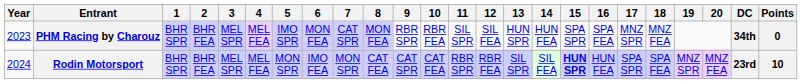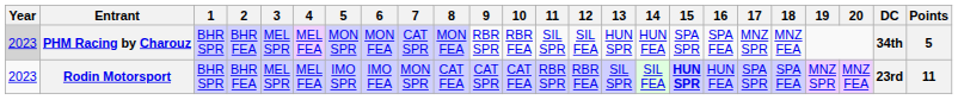 <table class="wikitable" style="text-align:center; font-size:85%">
 <tr>
 <th>Year</th>
 <th>Entrant</th>
 <th>1</th>
 <th>2</th>
 <th>3</th>
 <th>4</th>
 <th>5</th>
 <th>6</th>
 <th>7</th>
 <th>8</th>
 <th>9</th>
 <th>10</th>
 <th>11</th>
 <th>12</th>
 <th>13</th>
 <th>14</th>
 <th>15</th>
 <th>16</th>
 <th>17</th>
 <th>18</th>
 <th>19</th>
 <th>20</th>
 <th>DC</th>
 <th>Points</th>
 </tr>
 <tr>
-<td><a href='#'>2023</a></td>
+<td style="background: lightgrey;"><a href='#'>2023</a></td>
 <th nowrap><a href='#'>PHM Racing</a> by <a href='#'>Charouz</a></th>
 <td style="background:#CFCFFF;"><a href='#'>BHR<br>SPR</a><br></td>
 <td style="background:#CFCFFF;"><a href='#'>BHR<br>FEA</a><br></td>
 <td style="background:#CFCFFF;"><a href='#'>MEL<br>SPR</a><br></td>
 <td style="background:#EFCFFF;"><a href='#'>MEL<br>FEA</a><br></td>
-<td style="background:#CFCFFF;"><a href='#'>IMO<br>SPR</a><br></td>
+<td style="background:#CFCFFF;"><a href='#'>MON<br>SPR</a><br></td>
 <td style="background:#CFCFFF;"><a href='#'>MON<br>FEA</a><br></td>
 <td style="background:#CFCFFF;"><a href='#'>CAT<br>SPR</a><br></td>
 <td style="background:#CFCFFF;"><a href='#'>MON<br>FEA</a><br></td>
 <td style="background:#;"><a href='#'>RBR<br>SPR</a></td>
 <td style="background:#;"><a href='#'>RBR<br>FEA</a></td>
 <td style="background:#;"><a href='#'>SIL<br>SPR</a></td>
 <td style="background:#;"><a href='#'>SIL<br>FEA</a></td>
 <td style="background:#;"><a href='#'>HUN<br>SPR</a></td>
 <td style="background:#;"><a href='#'>HUN<br>FEA</a></td>
 <td style="background:#;"><a href='#'>SPA<br>SPR</a></td>
 <td style="background:#;"><a href='#'>SPA<br>FEA</a></td>
 <td style="background:#;"><a href='#'>MNZ<br>SPR</a></td>
 <td style="background:#;"><a href='#'>MNZ<br>FEA</a></td>
 <td colspan=2></td>
 <th>34th</th>
-<th>0</th>
+<th>5</th>
 </tr>
 <tr>
-<td><a href='#'>2024</a></td>
+<td><a href='#'>2023</a></td>
 <th nowrap><a href='#'>Rodin Motorsport</a></th>
 <td style="background:#CFCFFF;"><a href='#'>BHR<br>SPR</a><br></td>
 <td style="background:#CFCFFF;"><a href='#'>BHR<br>FEA</a><br></td>
 <td style="background:#CFCFFF;"><a href='#'>MEL<br>SPR</a><br></td>
 <td style="background:#CFCFFF;"><a href='#'>MEL<br>FEA</a><br></td>
-<td style="background:#CFCFFF;"><a href='#'>MON<br>SPR</a><br></td>
+<td style="background:#CFCFFF;"><a href='#'>IMO<br>SPR</a><br></td>
 <td style="background:#CFCFFF;"><a href='#'>IMO<br>FEA</a><br></td>
 <td style="background:#CFCFFF;"><a href='#'>MON<br>SPR</a><br></td>
 <td style="background:#CFCFFF;"><a href='#'>CAT<br>FEA</a><br></td>
 <td style="background:#CFCFFF;"><a href='#'>CAT<br>SPR</a><br></td>
 <td style="background:#CFCFFF;"><a href='#'>CAT<br>FEA</a><br></td>
 <td style="background:#CFCFFF;"><a href='#'>RBR<br>SPR</a><br></td>
 <td style="background:#CFCFFF;"><a href='#'>RBR<br>FEA</a><br></td>
 <td style="background:#CFCFFF;"><a href='#'>SIL<br>SPR</a><br></td>
 <td style="background:#DFFFDF;"><a href='#'>SIL<br>FEA</a><br></td>
 <td style="background:#CFCFFF;"><strong><a href='#'>HUN<br>SPR</a><br></strong></td>
 <td style="background:#CFCFFF;"><a href='#'>HUN<br>FEA</a><br></td>
 <td style="background:#CFCFFF;"><a href='#'>SPA<br>SPR</a><br></td>
 <td style="background:#CFCFFF;"><a href='#'>SPA<br>FEA</a><br></td>
 <td style="background:#EFCFFF;"><a href='#'>MNZ<br>SPR</a><br></td>
 <td style="background:#EFCFFF;"><a href='#'>MNZ<br>FEA</a><br></td>
 <th style="background:#;">23rd</th>
-<th style="background:#;">10</th>
+<th style="background:#;">11</th>
 </tr>
 </table>
